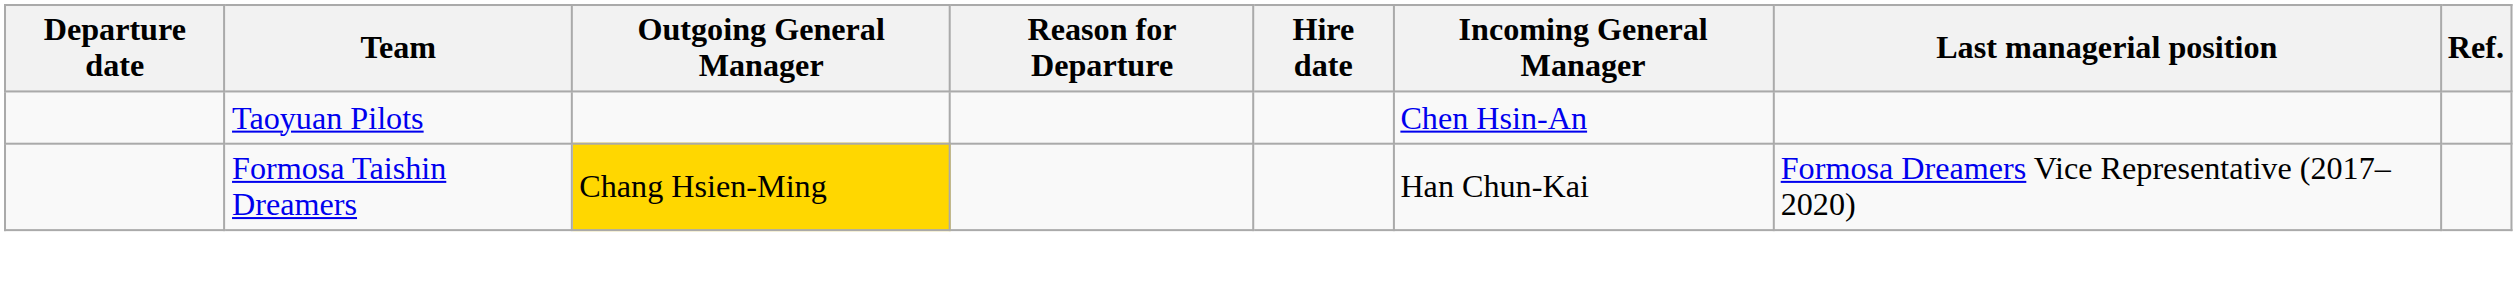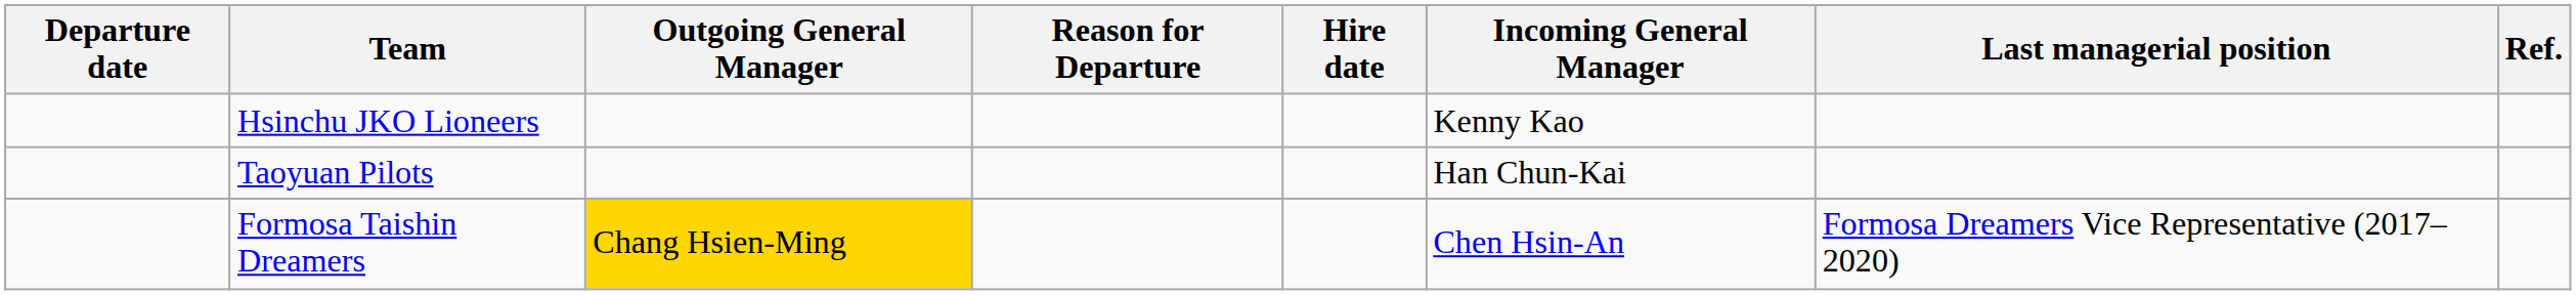 <table class="wikitable sortable">
 <tr>
 <th>Departure date</th>
 <th>Team</th>
 <th>Outgoing General Manager</th>
 <th>Reason for Departure</th>
 <th>Hire date</th>
 <th>Incoming General Manager</th>
 <th class="unsortable">Last managerial position</th>
 <th class="unsortable">Ref.</th>
 </tr>
 <tr>
 <td></td>
+<td><a href='#'>Hsinchu JKO Lioneers</a></td>
+<td></td>
+<td></td>
+<td></td>
+<td>Kenny Kao</td>
+<td></td>
+<td align="center"></td>
+</tr>
+<tr>
+<td></td>
 <td><a href='#'>Taoyuan Pilots</a></td>
 <td></td>
 <td></td>
 <td></td>
-<td><a href='#'>Chen Hsin-An</a></td>
+<td>Han Chun-Kai</td>
 <td></td>
 <td align="center"></td>
 </tr>
 <tr>
 <td></td>
 <td><a href='#'>Formosa Taishin Dreamers</a></td>
 <td style="background: gold;">Chang Hsien-Ming</td>
 <td></td>
 <td></td>
-<td>Han Chun-Kai</td>
+<td><a href='#'>Chen Hsin-An</a></td>
 <td><a href='#'>Formosa Dreamers</a> Vice Representative (2017–2020)</td>
 <td align="center"></td>
 </tr>
 </table>
